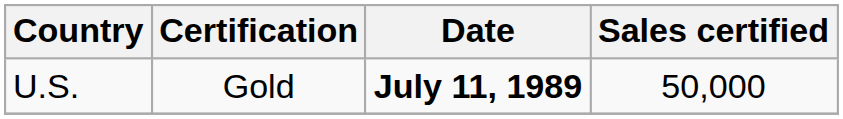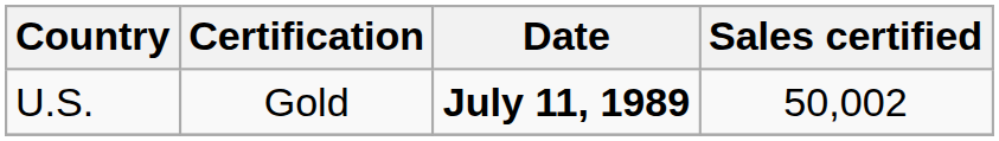 <table class="wikitable">
 <tr>
 <th bgcolor="#ebf5ff">Country</th>
 <th bgcolor="#ebf5ff">Certification</th>
 <th bgcolor="#ebf5ff">Date</th>
 <th bgcolor="#ebf5ff">Sales certified</th>
 </tr>
 <tr>
 <td>U.S.</td>
 <td align="center">Gold</td>
 <td align="center"><strong>July 11, 1989</strong></td>
-<td align="center">50,000</td>
+<td align="center">50,002</td>
 </tr>
 <tr>
 </tr>
 </table>
